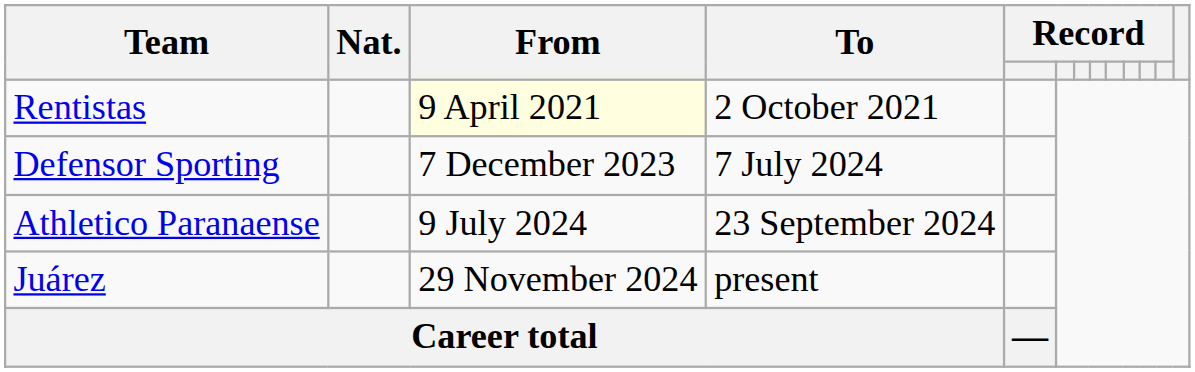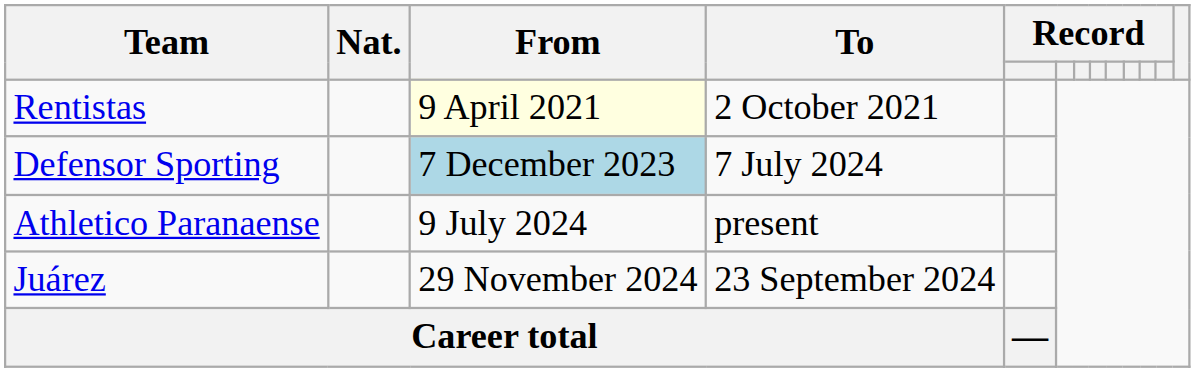 <table class="wikitable" style="text-align: center">
 <tr>
 <th rowspan="2">Team</th>
 <th rowspan="2">Nat.</th>
 <th rowspan="2">From</th>
 <th rowspan="2">To</th>
 <th colspan="8">Record</th>
 <th rowspan=2></th>
 </tr>
 <tr>
 <th></th>
 <th></th>
 <th></th>
 <th></th>
 <th></th>
 <th></th>
 <th></th>
 <th></th>
 </tr>
 <tr>
 <td align="left"><a href='#'>Rentistas</a></td>
 <td></td>
 <td align=left style="background: lightyellow;">9 April 2021</td>
 <td align=left>2 October 2021<br></td>
 <td></td>
 </tr>
 <tr>
 <td align="left"><a href='#'>Defensor Sporting</a></td>
 <td></td>
-<td align=left>7 December 2023</td>
+<td align=left style="background: lightblue;">7 December 2023</td>
 <td align=left>7 July 2024<br></td>
 <td></td>
 </tr>
 <tr>
 <td align="left"><a href='#'>Athletico Paranaense</a></td>
 <td></td>
 <td align=left>9 July 2024</td>
-<td align=left>23 September 2024<br></td>
+<td align=left>present<br></td>
 <td></td>
 </tr>
 <tr>
 <td align="left"><a href='#'>Juárez</a></td>
 <td></td>
 <td align=left>29 November 2024</td>
-<td align=left>present<br></td>
+<td align=left>23 September 2024<br></td>
 <td></td>
 </tr>
 <tr>
 <th colspan=4><strong>Career total</strong><br></th>
 <th>—</th>
 </tr>
 </table>
